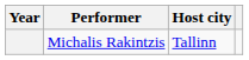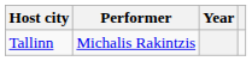 <table class="wikitable plainrowheaders">
 <tr>
+<th>Host city</th>
+<th>Performer</th>
 <th>Year</th>
-<th>Performer</th>
-<th>Host city</th>
 <th></th>
 </tr>
 <tr>
+<td> <a href='#'>Tallinn</a></td>
+<td><a href='#'>Michalis Rakintzis</a></td>
 <th scope="row"></th>
-<td><a href='#'>Michalis Rakintzis</a></td>
-<td> <a href='#'>Tallinn</a></td>
 <td></td>
 </tr>
 </table>
